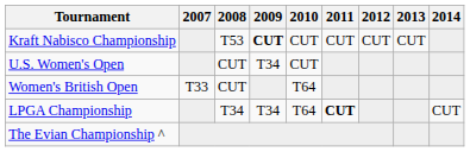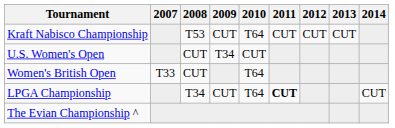 <table class="wikitable" style="font-size:95%;text-align:center;">
 <tr>
 <th>Tournament</th>
 <th>2007</th>
 <th>2008</th>
 <th>2009</th>
 <th>2010</th>
 <th>2011</th>
 <th>2012</th>
 <th>2013</th>
 <th>2014</th>
 </tr>
 <tr>
 <td align=left><a href='#'>Kraft Nabisco Championship</a></td>
 <td style="background:#eeeeee;"></td>
 <td>T53</td>
-<td><strong>CUT</strong></td>
 <td>CUT</td>
+<td>T64</td>
 <td>CUT</td>
 <td>CUT</td>
 <td>CUT</td>
 <td style="background:#eeeeee;"></td>
 </tr>
 <tr>
 <td align=left><a href='#'>U.S. Women's Open</a></td>
 <td style="background:#eeeeee;"></td>
 <td>CUT</td>
 <td>T34</td>
 <td>CUT</td>
 <td style="background:#eeeeee;"></td>
 <td style="background:#eeeeee;"></td>
 <td style="background:#eeeeee;"></td>
 <td style="background:#eeeeee;"></td>
 </tr>
 <tr>
 <td align=left><a href='#'>Women's British Open</a></td>
 <td>T33</td>
 <td>CUT</td>
 <td style="background:#eeeeee;"></td>
 <td>T64</td>
 <td style="background:#eeeeee;"></td>
 <td style="background:#eeeeee;"></td>
 <td style="background:#eeeeee;"></td>
 <td style="background:#eeeeee;"></td>
 </tr>
 <tr>
 <td align=left><a href='#'>LPGA Championship</a></td>
 <td style="background:#eeeeee;"></td>
 <td>T34</td>
-<td>T34</td>
+<td>CUT</td>
 <td>T64</td>
 <td><strong>CUT</strong></td>
 <td style="background:#eeeeee;"></td>
 <td style="background:#eeeeee;"></td>
 <td>CUT</td>
 </tr>
 <tr>
 <td align=left><a href='#'>The Evian Championship</a> ^</td>
 <td style="background:#eeeeee;" colspan=6></td>
 <td style="background:#eeeeee;"></td>
 <td style="background:#eeeeee;"></td>
 </tr>
 </table>
